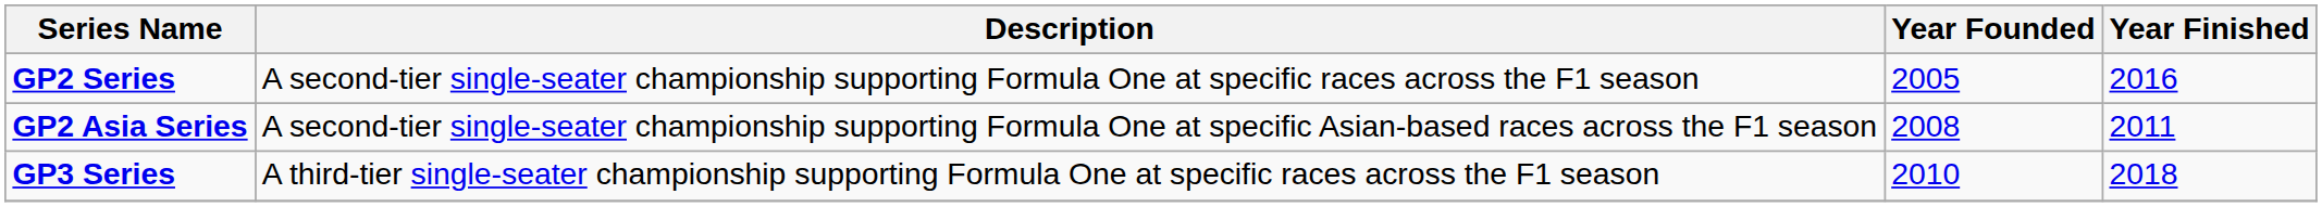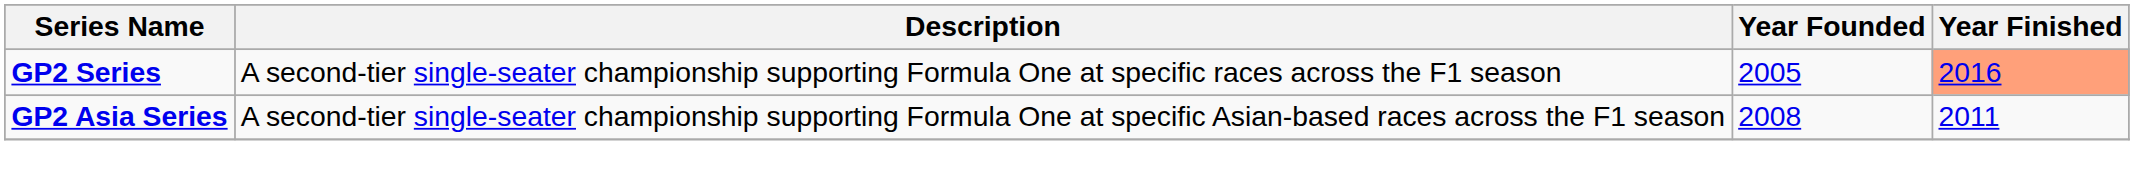 <table class="wikitable">
 <tr>
 <th>Series Name</th>
 <th>Description</th>
 <th>Year Founded</th>
 <th>Year Finished</th>
 </tr>
 <tr>
 <td><strong><a href='#'>GP2 Series</a></strong></td>
 <td>A second-tier <a href='#'>single-seater</a> championship supporting Formula One at specific races across the F1 season</td>
 <td><a href='#'>2005</a></td>
-<td><a href='#'>2016</a></td>
+<td style="background: lightsalmon;"><a href='#'>2016</a></td>
 </tr>
 <tr>
 <td><strong><a href='#'>GP2 Asia Series</a></strong></td>
 <td>A second-tier <a href='#'>single-seater</a> championship supporting Formula One at specific Asian-based races across the F1 season</td>
 <td><a href='#'>2008</a></td>
 <td><a href='#'>2011</a></td>
 </tr>
 <tr>
-<td><strong><a href='#'>GP3 Series</a></strong></td>
-<td>A third-tier <a href='#'>single-seater</a> championship supporting Formula One at specific races across the F1 season</td>
-<td><a href='#'>2010</a></td>
-<td><a href='#'>2018</a></td>
-</tr>
-<tr>
 </tr>
 </table>
